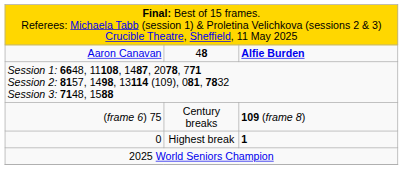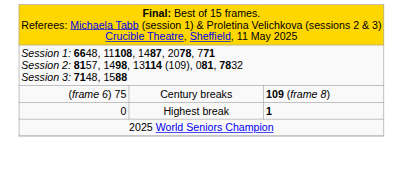 <table class="wikitable" style="font-size: 95%; margin: 1em auto 1em auto;">
 <tr>
 <td colspan="3" align="center" bgcolor="#ffd700"><strong>Final:</strong> Best of 15 frames.<br>Referees: <a href='#'>Michaela Tabb</a> (session 1) & Proletina Velichkova (sessions 2 & 3)<br><a href='#'>Crucible Theatre</a>, <a href='#'>Sheffield</a>, 11 May 2025</td>
-</tr>
-<tr>
-<td width="220" align="right"><a href='#'>Aaron Canavan</a> <br></td>
-<td width="100" align="center">4<strong>8</strong></td>
-<td width="220" align="left"><strong><a href='#'>Alfie Burden</a></strong><br></td>
 </tr>
 <tr>
 <td colspan="3" style="font-size: 100%;"><em>Session 1:</em> <strong>66</strong>48, 11<strong>108</strong>, 14<strong>87</strong>, 20<strong>78</strong>, 7<strong>71</strong><br><em>Session 2:</em> <strong>81</strong>57, 14<strong>98</strong>, 13<strong>114</strong> (109), 0<strong>81</strong>, <strong>78</strong>32<br><em>Session 3:</em> <strong>71</strong>48, 15<strong>88</strong></td>
 </tr>
 <tr>
 <td align="right">(<em>frame 6</em>) 75</td>
 <td align="center">Century breaks</td>
 <td><strong>109</strong> (<em>frame 8</em>)</td>
 </tr>
 <tr>
 <td align="right">0</td>
 <td align="center">Highest break</td>
 <td><strong>1</strong></td>
 </tr>
 <tr>
 <td colspan="3" align="center">2025 <a href='#'>World Seniors Champion</a><br></td>
 </tr>
 <tr>
 </tr>
 </table>
